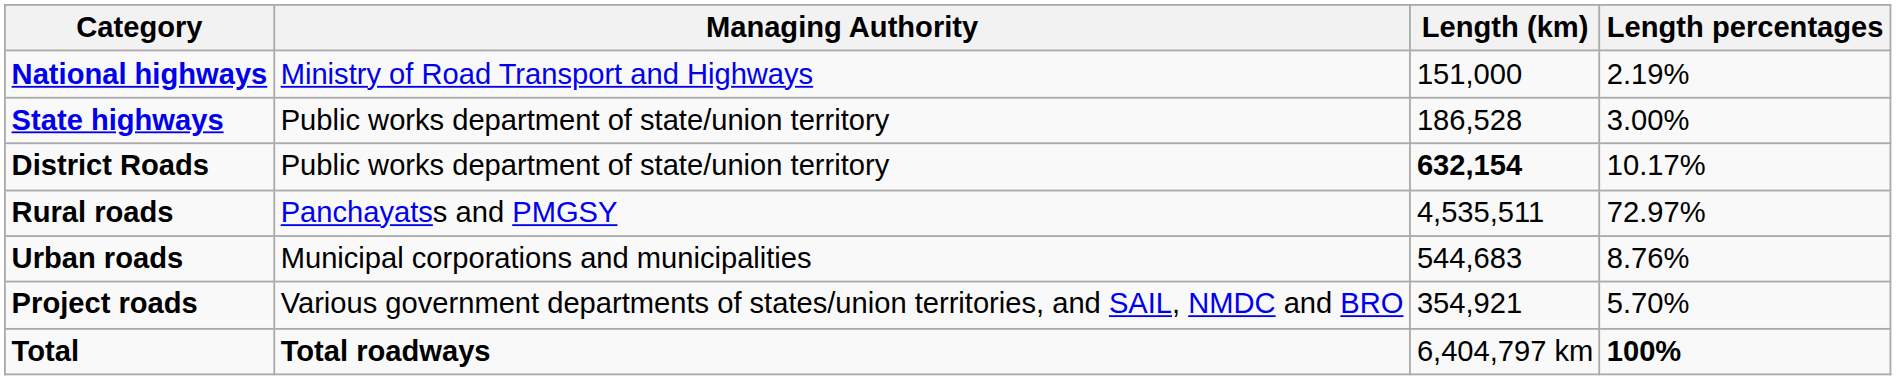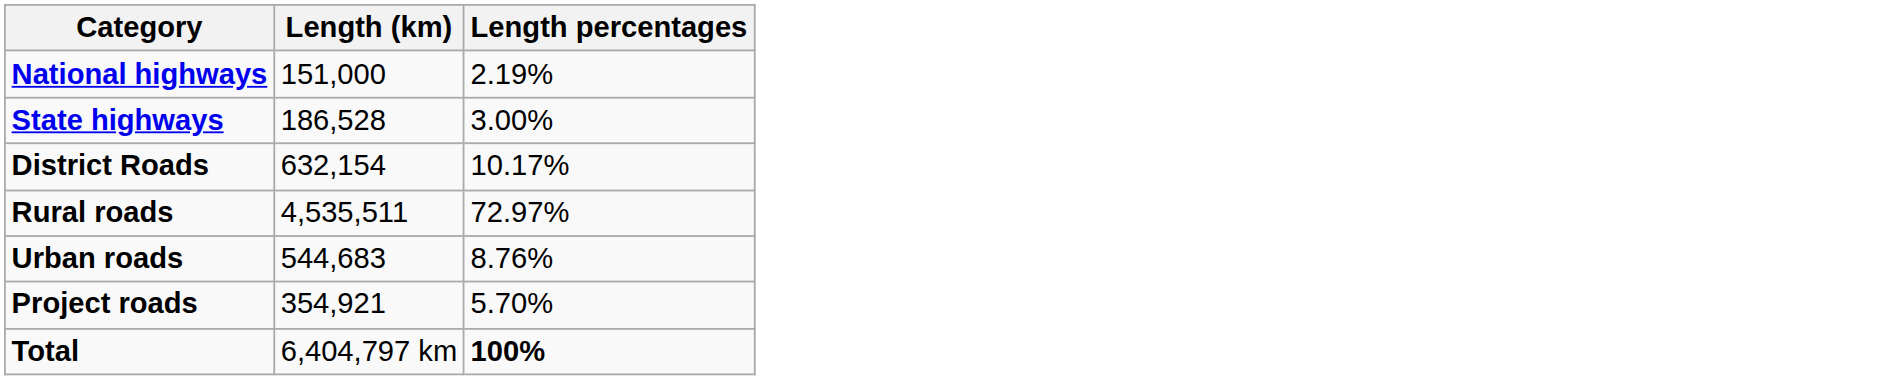 <table class="wikitable">
 <tr>
 <th>Category</th>
-<th>Managing Authority</th>
 <th>Length (km)</th>
 <th>Length percentages</th>
 </tr>
 <tr>
 <td><a href='#'><strong>National highways</strong></a></td>
-<td><a href='#'>Ministry of Road Transport and Highways</a></td>
 <td>151,000</td>
 <td>2.19%</td>
 </tr>
 <tr>
 <td><a href='#'><strong>State highways</strong></a></td>
-<td>Public works department of state/union territory</td>
 <td>186,528</td>
 <td>3.00%</td>
 </tr>
 <tr>
 <td><strong>District Roads</strong></td>
-<td>Public works department of state/union territory</td>
-<td><strong>632,154</strong></td>
+<td>632,154</td>
 <td>10.17%</td>
 </tr>
 <tr>
 <td><strong>Rural roads</strong></td>
-<td><a href='#'>Panchayats</a>s and <a href='#'>PMGSY</a></td>
 <td>4,535,511</td>
 <td>72.97%</td>
 </tr>
 <tr>
 <td><strong>Urban roads</strong></td>
-<td>Municipal corporations and municipalities</td>
 <td>544,683</td>
 <td>8.76%</td>
 </tr>
 <tr>
 <td><strong>Project roads</strong></td>
-<td>Various government departments of states/union territories, and <a href='#'>SAIL</a>, <a href='#'>NMDC</a> and <a href='#'>BRO</a></td>
 <td>354,921</td>
 <td>5.70%</td>
 </tr>
 <tr>
 <td><strong>Total</strong></td>
-<td><strong>Total roadways</strong></td>
 <td>6,404,797 km</td>
 <td><strong>100%</strong></td>
 </tr>
 </table>
